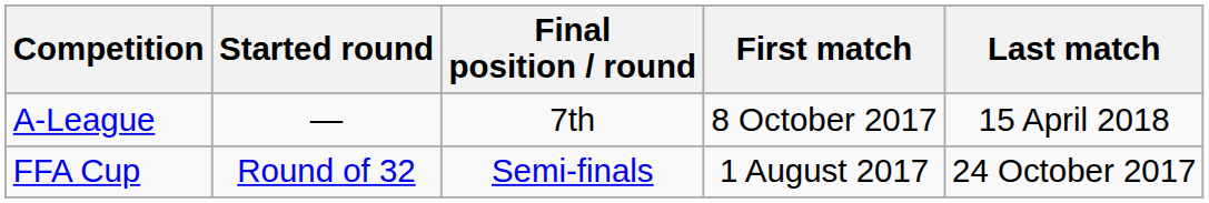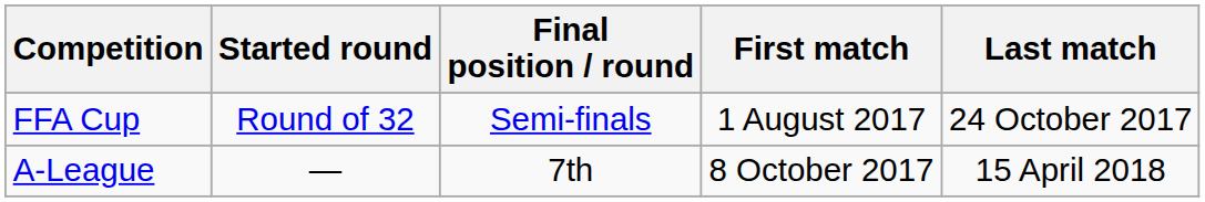 <table class="wikitable">
 <tr>
 <th>Competition</th>
 <th>Started round</th>
 <th>Final <br>position / round</th>
 <th>First match</th>
 <th>Last match</th>
 </tr>
 <tr style="text-align: center">
+<td align=left><a href='#'>FFA Cup</a></td>
+<td><a href='#'>Round of 32</a></td>
+<td><a href='#'>Semi-finals</a></td>
+<td>1 August 2017</td>
+<td>24 October 2017</td>
+</tr>
+<tr style="text-align: center">
 <td align=left><a href='#'>A-League</a></td>
 <td>—</td>
 <td>7th</td>
 <td>8 October 2017</td>
 <td>15 April 2018</td>
 </tr>
-<tr style="text-align: center">
-<td align=left><a href='#'>FFA Cup</a></td>
-<td><a href='#'>Round of 32</a></td>
-<td><a href='#'>Semi-finals</a></td>
-<td>1 August 2017</td>
-<td>24 October 2017</td>
-</tr>
 </table>
